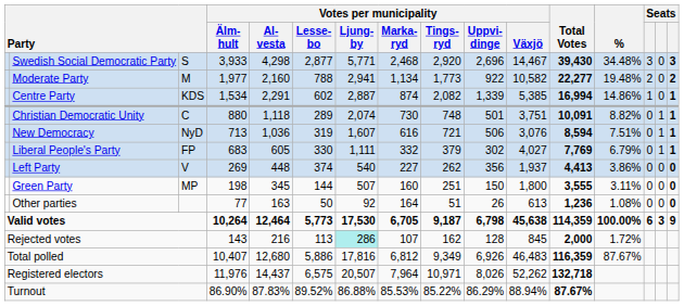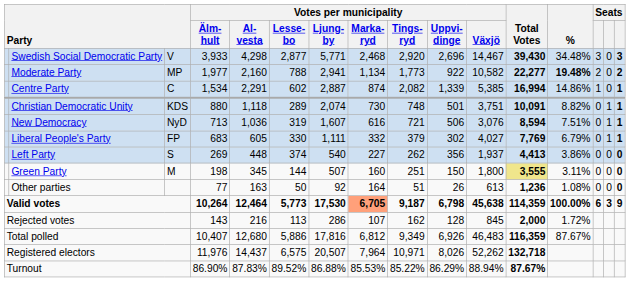 <table class="wikitable" border="1" style="text-align:right;">
 <tr>
 <th style="text-align:left;" valign=bottom rowspan=2 colspan=3>Party</th>
 <th colspan=8>Votes per municipality</th>
 <th align=center valign=bottom rowspan=2 width="50">Total Votes</th>
 <th align=center valign=bottom rowspan=2 width="50">%</th>
 <th colspan=3>Seats</th>
 </tr>
 <tr>
 <th align=center valign=bottom width="50"><a href='#'>Älm- hult</a></th>
 <th align=center valign=bottom width="50"><a href='#'>Al- vesta</a></th>
 <th align=center valign=bottom width="50"><a href='#'>Lesse- bo</a></th>
 <th align=center valign=bottom width="50"><a href='#'>Ljung- by</a></th>
 <th align=center valign=bottom width="50"><a href='#'>Marka- ryd</a></th>
 <th align=center valign=bottom width="50"><a href='#'>Tings- ryd</a></th>
 <th align=center valign=bottom width="50"><a href='#'>Uppvi- dinge</a></th>
 <th align=center valign=bottom width="50"><a href='#'>Växjö</a></th>
 <th align=center valign=bottom width="20"><small></small></th>
 <th align=center valign=bottom width="20"><small><a href='#'></a></small></th>
 <th align=center valign=bottom width="20"><small></small></th>
 </tr>
 <tr style="background:#CEE0F2;">
 <td></td>
 <td align=left style="white-space: nowrap;"><a href='#'>Swedish Social Democratic Party</a></td>
-<td align=left>S</td>
+<td align=left>V</td>
 <td>3,933</td>
 <td>4,298</td>
 <td>2,877</td>
 <td>5,771</td>
 <td>2,468</td>
 <td>2,920</td>
 <td>2,696</td>
 <td>14,467</td>
 <td><strong>39,430</strong></td>
 <td>34.48%</td>
 <td>3</td>
 <td>0</td>
 <td><strong>3</strong></td>
 </tr>
 <tr style="background:#CEE0F2;">
 <td></td>
 <td align=left><a href='#'>Moderate Party</a></td>
-<td align=left>M</td>
+<td align=left>MP</td>
 <td>1,977</td>
 <td>2,160</td>
 <td>788</td>
 <td>2,941</td>
 <td>1,134</td>
 <td>1,773</td>
 <td>922</td>
 <td>10,582</td>
 <td><strong>22,277</strong></td>
-<td>19.48%</td>
+<td><strong>19.48%</strong></td>
 <td>2</td>
 <td>0</td>
 <td><strong>2</strong></td>
 </tr>
 <tr style="background:#CEE0F2;">
 <td></td>
 <td align=left><a href='#'>Centre Party</a></td>
-<td align=left>KDS</td>
+<td align=left>C</td>
 <td>1,534</td>
 <td>2,291</td>
 <td>602</td>
 <td>2,887</td>
 <td>874</td>
 <td>2,082</td>
 <td>1,339</td>
 <td>5,385</td>
 <td><strong>16,994</strong></td>
 <td>14.86%</td>
 <td>1</td>
 <td>0</td>
 <td><strong>1</strong></td>
 </tr>
 <tr style="background:#CEE0F2; border-top:3px solid darkgray;">
 <td></td>
 <td align=left><a href='#'>Christian Democratic Unity</a></td>
-<td align=left>C</td>
+<td align=left>KDS</td>
 <td>880</td>
 <td>1,118</td>
 <td>289</td>
 <td>2,074</td>
 <td>730</td>
 <td>748</td>
 <td>501</td>
 <td>3,751</td>
 <td><strong>10,091</strong></td>
 <td>8.82%</td>
 <td>0</td>
 <td>1</td>
 <td><strong>1</strong></td>
 </tr>
 <tr style="background:#CEE0F2;">
 <td></td>
 <td align=left><a href='#'>New Democracy</a></td>
 <td align=left>NyD</td>
 <td>713</td>
 <td>1,036</td>
 <td>319</td>
 <td>1,607</td>
 <td>616</td>
 <td>721</td>
 <td>506</td>
 <td>3,076</td>
 <td><strong>8,594</strong></td>
 <td>7.51%</td>
 <td>0</td>
 <td>1</td>
 <td><strong>1</strong></td>
 </tr>
 <tr style="background:#CEE0F2;">
 <td></td>
 <td align=left><a href='#'>Liberal People's Party</a></td>
 <td align=left>FP</td>
 <td>683</td>
 <td>605</td>
 <td>330</td>
 <td>1,111</td>
 <td>332</td>
 <td>379</td>
 <td>302</td>
 <td>4,027</td>
 <td><strong>7,769</strong></td>
 <td>6.79%</td>
 <td>0</td>
 <td>1</td>
 <td><strong>1</strong></td>
 </tr>
 <tr style="background:#CEE0F2;">
 <td></td>
 <td align=left><a href='#'>Left Party</a></td>
-<td align=left>V</td>
+<td align=left>S</td>
 <td>269</td>
 <td>448</td>
 <td>374</td>
 <td>540</td>
 <td>227</td>
 <td>262</td>
 <td>356</td>
 <td>1,937</td>
 <td><strong>4,413</strong></td>
 <td>3.86%</td>
 <td>0</td>
 <td>0</td>
 <td><strong>0</strong></td>
 </tr>
 <tr>
 <td></td>
 <td align=left><a href='#'>Green Party</a></td>
-<td align=left>MP</td>
+<td align=left>M</td>
 <td>198</td>
 <td>345</td>
 <td>144</td>
 <td>507</td>
 <td>160</td>
 <td>251</td>
 <td>150</td>
 <td>1,800</td>
-<td><strong>3,555</strong></td>
+<td style="background: khaki;"><strong>3,555</strong></td>
 <td>3.11%</td>
 <td>0</td>
 <td>0</td>
 <td><strong>0</strong></td>
 </tr>
 <tr>
 <td></td>
 <td align=left>Other parties</td>
 <td></td>
 <td>77</td>
 <td>163</td>
 <td>50</td>
 <td>92</td>
 <td>164</td>
 <td>51</td>
 <td>26</td>
 <td>613</td>
 <td><strong>1,236</strong></td>
 <td>1.08%</td>
 <td>0</td>
 <td>0</td>
 <td><strong>0</strong></td>
 </tr>
 <tr style="font-weight:bold">
 <td align=left colspan=3>Valid votes</td>
 <td>10,264</td>
 <td>12,464</td>
 <td>5,773</td>
 <td>17,530</td>
-<td>6,705</td>
+<td style="background: lightsalmon;">6,705</td>
 <td>9,187</td>
 <td>6,798</td>
 <td>45,638</td>
 <td>114,359</td>
 <td>100.00%</td>
 <td>6</td>
 <td>3</td>
 <td>9</td>
 </tr>
 <tr>
 <td align=left colspan=3>Rejected votes</td>
 <td>143</td>
 <td>216</td>
 <td>113</td>
-<td style="background: paleturquoise;">286</td>
+<td>286</td>
 <td>107</td>
 <td>162</td>
 <td>128</td>
 <td>845</td>
 <td><strong>2,000</strong></td>
 <td>1.72%</td>
 <td></td>
 <td></td>
 <td></td>
 </tr>
 <tr>
 <td align=left colspan=3>Total polled</td>
 <td>10,407</td>
 <td>12,680</td>
 <td>5,886</td>
 <td>17,816</td>
 <td>6,812</td>
 <td>9,349</td>
 <td>6,926</td>
 <td>46,483</td>
 <td><strong>116,359</strong></td>
 <td>87.67%</td>
 <td></td>
 <td></td>
 <td></td>
 </tr>
 <tr>
 <td align=left colspan=3>Registered electors</td>
 <td>11,976</td>
 <td>14,437</td>
 <td>6,575</td>
 <td>20,507</td>
 <td>7,964</td>
 <td>10,971</td>
 <td>8,026</td>
 <td>52,262</td>
 <td><strong>132,718</strong></td>
 <td></td>
 <td></td>
 <td></td>
 <td></td>
 </tr>
 <tr>
 <td align=left colspan=3>Turnout</td>
 <td>86.90%</td>
 <td>87.83%</td>
 <td>89.52%</td>
 <td>86.88%</td>
 <td>85.53%</td>
 <td>85.22%</td>
 <td>86.29%</td>
 <td>88.94%</td>
 <td><strong>87.67%</strong></td>
 <td></td>
 <td></td>
 <td></td>
 <td></td>
 </tr>
 </table>
